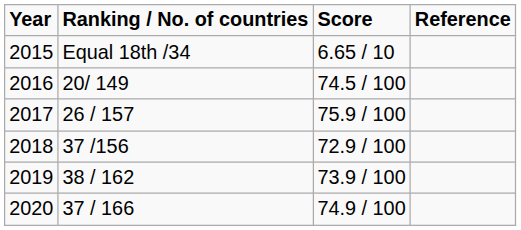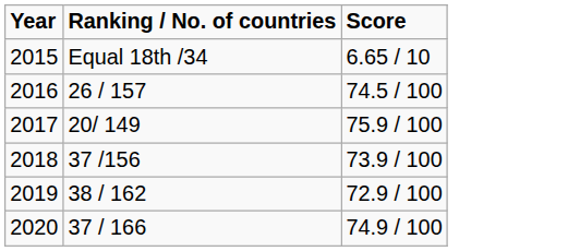 <table class="wikitable sortable">
 <tr>
 <td><strong>Year</strong></td>
 <td><strong>Ranking / No. of countries</strong></td>
 <td><strong>Score</strong></td>
-<td><strong>Reference</strong></td>
 </tr>
 <tr>
 <td>2015</td>
 <td>Equal 18th /34</td>
 <td>6.65 / 10</td>
-<td></td>
 </tr>
 <tr>
 <td>2016</td>
-<td>20/ 149</td>
+<td>26 / 157</td>
 <td>74.5 / 100</td>
-<td></td>
 </tr>
 <tr>
 <td>2017</td>
-<td>26 / 157</td>
+<td>20/ 149</td>
 <td>75.9 / 100</td>
-<td></td>
 </tr>
 <tr>
 <td>2018</td>
 <td>37 /156</td>
-<td>72.9 / 100</td>
-<td></td>
+<td>73.9 / 100</td>
 </tr>
 <tr>
 <td>2019</td>
 <td>38 / 162</td>
-<td>73.9 / 100</td>
-<td></td>
+<td>72.9 / 100</td>
 </tr>
 <tr>
 <td>2020</td>
 <td>37 / 166</td>
 <td>74.9 / 100</td>
-<td></td>
 </tr>
 </table>
